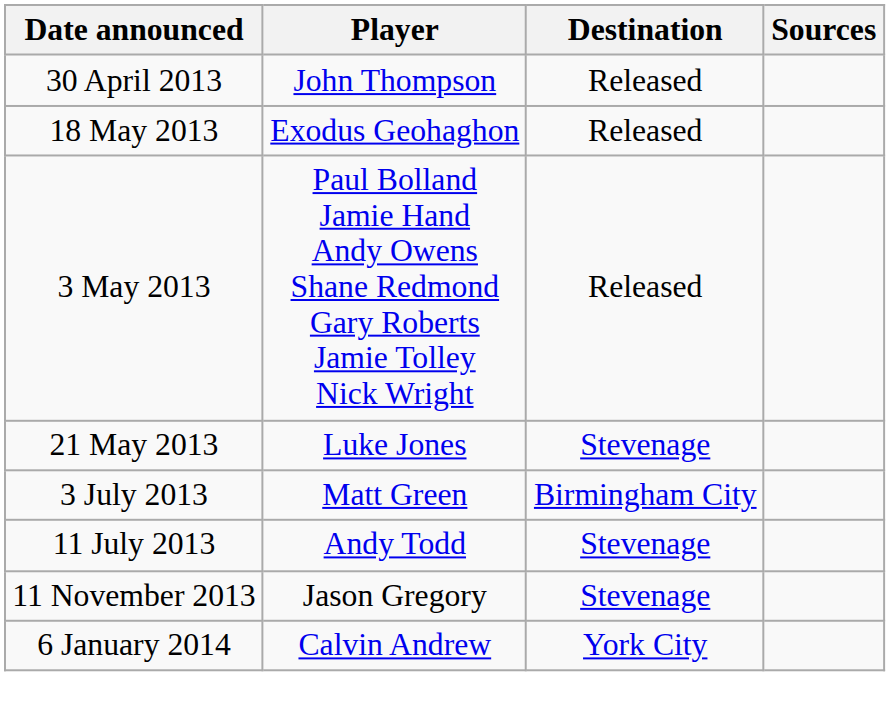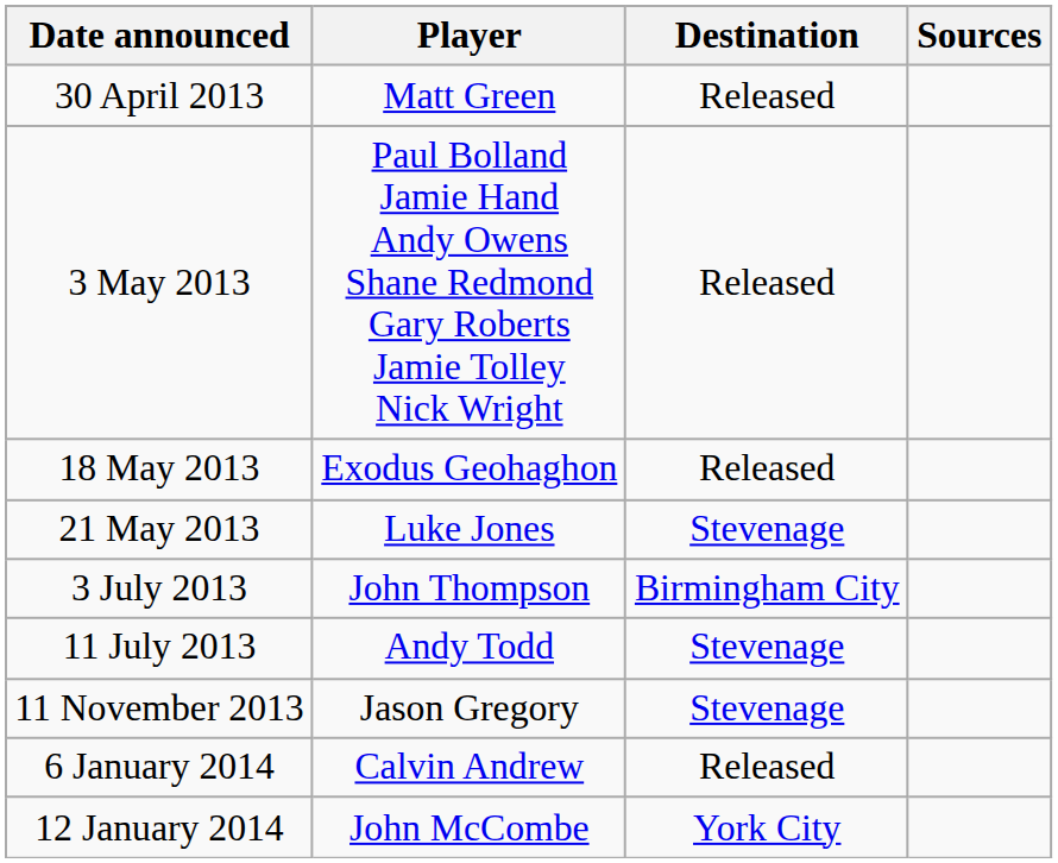 <table class="wikitable" style="text-align:center">
 <tr>
 <th>Date announced</th>
 <th>Player</th>
 <th>Destination</th>
 <th>Sources</th>
 </tr>
 <tr>
 <td>30 April 2013</td>
-<td><a href='#'>John Thompson</a></td>
+<td><a href='#'>Matt Green</a></td>
+<td>Released</td>
+<td></td>
+</tr>
+<tr>
+<td>3 May 2013</td>
+<td><a href='#'>Paul Bolland</a> <br> <a href='#'>Jamie Hand</a>  <br> <a href='#'>Andy Owens</a> <br> <a href='#'>Shane Redmond</a> <br> <a href='#'>Gary Roberts</a> <br> <a href='#'>Jamie Tolley</a> <br> <a href='#'>Nick Wright</a></td>
 <td>Released</td>
 <td></td>
 </tr>
 <tr>
 <td>18 May 2013</td>
 <td><a href='#'>Exodus Geohaghon</a></td>
-<td>Released</td>
-<td></td>
-</tr>
-<tr>
-<td>3 May 2013</td>
-<td><a href='#'>Paul Bolland</a> <br> <a href='#'>Jamie Hand</a>  <br> <a href='#'>Andy Owens</a> <br> <a href='#'>Shane Redmond</a> <br> <a href='#'>Gary Roberts</a> <br> <a href='#'>Jamie Tolley</a> <br> <a href='#'>Nick Wright</a></td>
 <td>Released</td>
 <td></td>
 </tr>
 <tr>
 <td>21 May 2013</td>
 <td><a href='#'>Luke Jones</a></td>
 <td><a href='#'>Stevenage</a></td>
 <td></td>
 </tr>
 <tr>
 <td>3 July 2013</td>
-<td><a href='#'>Matt Green</a></td>
+<td><a href='#'>John Thompson</a></td>
 <td><a href='#'>Birmingham City</a></td>
 <td></td>
 </tr>
 <tr>
 <td>11 July 2013</td>
 <td><a href='#'>Andy Todd</a></td>
 <td><a href='#'>Stevenage</a></td>
 <td></td>
 </tr>
 <tr>
 <td>11 November 2013</td>
 <td>Jason Gregory</td>
 <td><a href='#'>Stevenage</a></td>
 <td></td>
 </tr>
 <tr>
 <td>6 January 2014</td>
 <td><a href='#'>Calvin Andrew</a></td>
+<td>Released</td>
+<td></td>
+</tr>
+<tr>
+<td>12 January 2014</td>
+<td><a href='#'>John McCombe</a></td>
 <td><a href='#'>York City</a></td>
 <td></td>
 </tr>
 </table>
